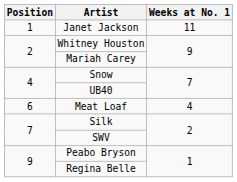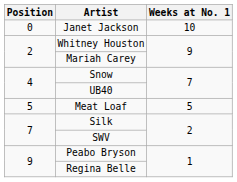 <table class="wikitable plainrowheaders" style="text-align:center;">
 <tr>
 <th>Position</th>
 <th>Artist</th>
 <th>Weeks at No. 1</th>
 </tr>
 <tr>
-<td>1</td>
+<td>0</td>
 <td>Janet Jackson</td>
-<td>11</td>
+<td>10</td>
 </tr>
 <tr>
 <td rowspan=2>2</td>
 <td>Whitney Houston</td>
 <td rowspan=2>9</td>
 </tr>
 <tr>
 <td>Mariah Carey</td>
 </tr>
 <tr>
 <td rowspan=2>4</td>
 <td>Snow</td>
 <td rowspan=2>7</td>
 </tr>
 <tr>
 <td>UB40</td>
 </tr>
 <tr>
-<td>6</td>
+<td>5</td>
 <td>Meat Loaf</td>
-<td>4</td>
+<td>5</td>
 </tr>
 <tr>
 <td rowspan=2>7</td>
 <td>Silk</td>
 <td rowspan=2>2</td>
 </tr>
 <tr>
 <td>SWV</td>
 </tr>
 <tr>
 <td rowspan=2>9</td>
 <td>Peabo Bryson</td>
 <td rowspan=2>1</td>
 </tr>
 <tr>
 <td>Regina Belle</td>
 </tr>
 </table>
